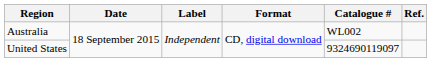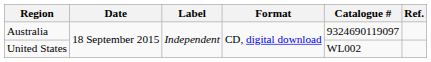 <table class="wikitable">
 <tr>
 <th>Region</th>
 <th>Date</th>
 <th>Label</th>
 <th>Format</th>
 <th>Catalogue #</th>
 <th>Ref.</th>
 </tr>
 <tr>
 <td rowspan="1"> Australia</td>
 <td rowspan="2">18 September 2015</td>
 <td rowspan="2"><em>Independent</em></td>
 <td rowspan="2">CD, <a href='#'>digital download</a></td>
-<td rowspan="1">WL002</td>
+<td rowspan="1">9324690119097</td>
 <td></td>
 </tr>
 <tr>
 <td rowspan="1"> United States</td>
-<td rowspan="1">9324690119097</td>
+<td rowspan="1">WL002</td>
 <td></td>
 </tr>
 </table>
